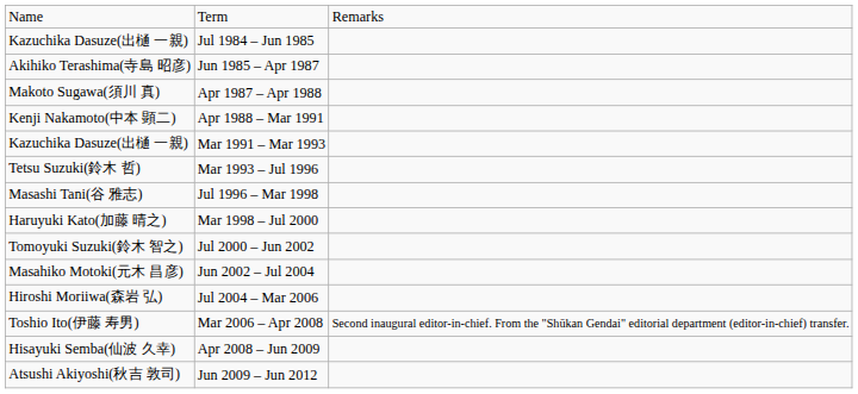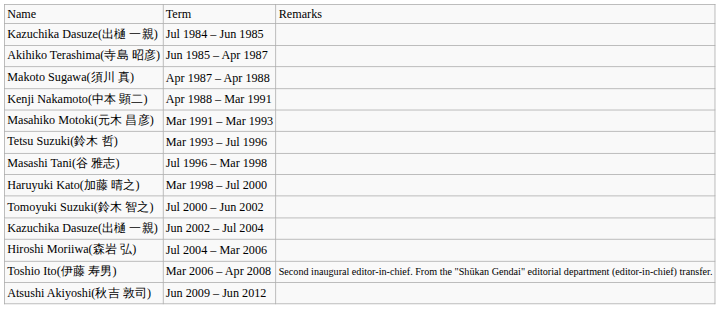 <table class="wikitable">
 <tr>
 <td>Name</td>
 <td>Term</td>
 <td>Remarks</td>
 </tr>
 <tr>
 <td>Kazuchika Dasuze(出樋 一親)</td>
 <td>Jul 1984 – Jun 1985</td>
 <td></td>
 </tr>
 <tr>
 <td>Akihiko Terashima(寺島 昭彦)</td>
 <td>Jun 1985 – Apr 1987</td>
 <td></td>
 </tr>
 <tr>
 <td>Makoto Sugawa(須川 真)</td>
 <td>Apr 1987 – Apr 1988</td>
 <td></td>
 </tr>
 <tr>
 <td>Kenji Nakamoto(中本 顕二)</td>
 <td>Apr 1988 – Mar 1991</td>
 <td></td>
 </tr>
 <tr>
-<td>Kazuchika Dasuze(出樋 一親)</td>
+<td>Masahiko Motoki(元木 昌彦)</td>
 <td>Mar 1991 – Mar 1993</td>
 <td></td>
 </tr>
 <tr>
 <td>Tetsu Suzuki(鈴木 哲)</td>
 <td>Mar 1993 – Jul 1996</td>
 <td></td>
 </tr>
 <tr>
 <td>Masashi Tani(谷 雅志)</td>
 <td>Jul 1996 – Mar 1998</td>
 <td></td>
 </tr>
 <tr>
 <td>Haruyuki Kato(加藤 晴之)</td>
 <td>Mar 1998 – Jul 2000</td>
 <td></td>
 </tr>
 <tr>
 <td>Tomoyuki Suzuki(鈴木 智之)</td>
 <td>Jul 2000 – Jun 2002</td>
 <td></td>
 </tr>
 <tr>
-<td>Masahiko Motoki(元木 昌彦)</td>
+<td>Kazuchika Dasuze(出樋 一親)</td>
 <td>Jun 2002 – Jul 2004</td>
 <td></td>
 </tr>
 <tr>
 <td>Hiroshi Moriiwa(森岩 弘)</td>
 <td>Jul 2004 – Mar 2006</td>
 <td></td>
 </tr>
 <tr>
 <td>Toshio Ito(伊藤 寿男)</td>
 <td>Mar 2006 – Apr 2008</td>
 <td><small>Second inaugural editor-in-chief. From the "Shūkan Gendai" editorial department (editor-in-chief) transfer.</small></td>
 </tr>
 <tr>
-<td>Hisayuki Semba(仙波 久幸)</td>
-<td>Apr 2008 – Jun 2009</td>
-<td></td>
-</tr>
-<tr>
 <td>Atsushi Akiyoshi(秋吉 敦司)</td>
 <td>Jun 2009 – Jun 2012</td>
 <td></td>
 </tr>
 </table>
